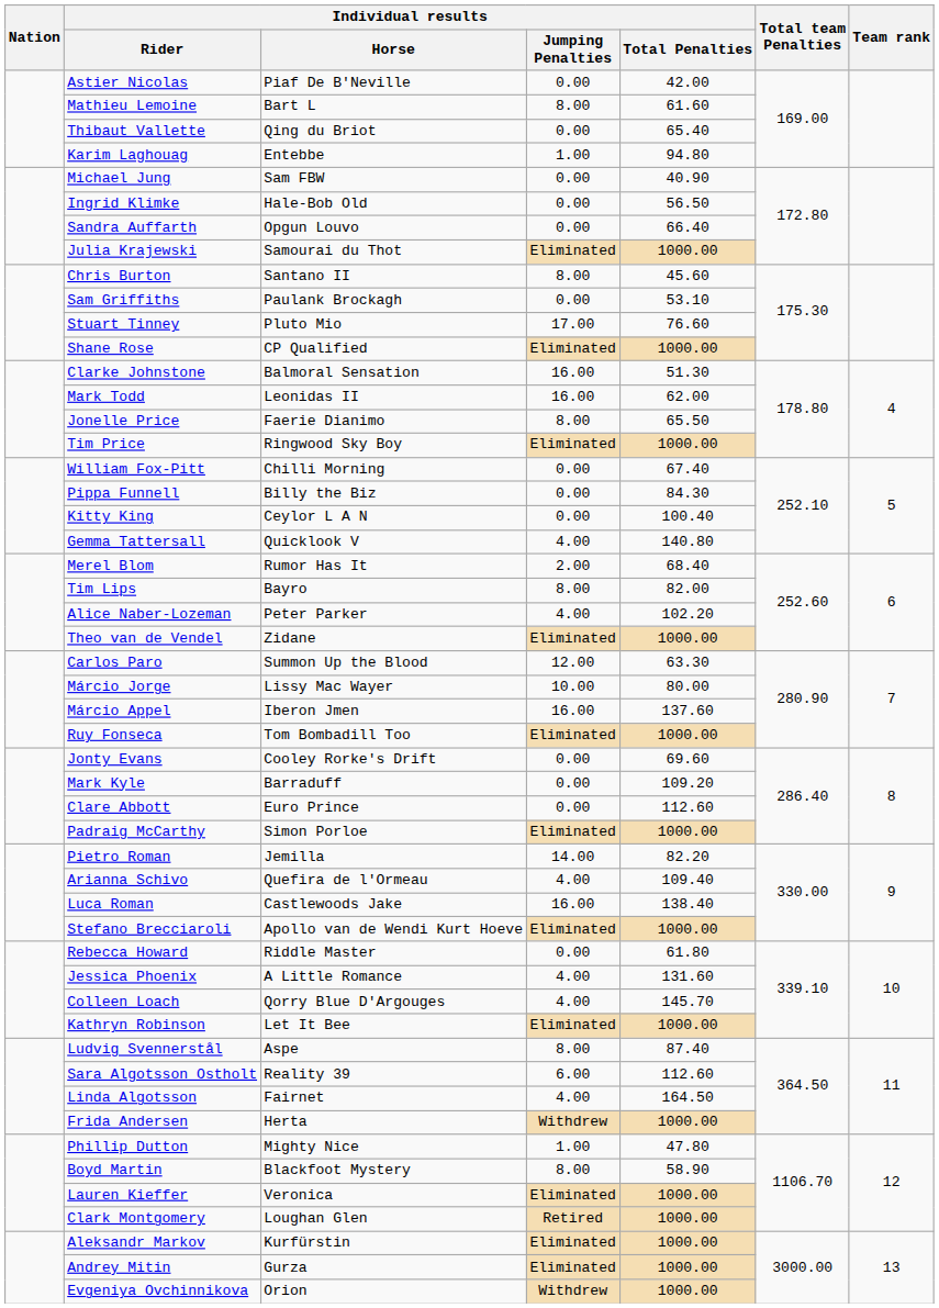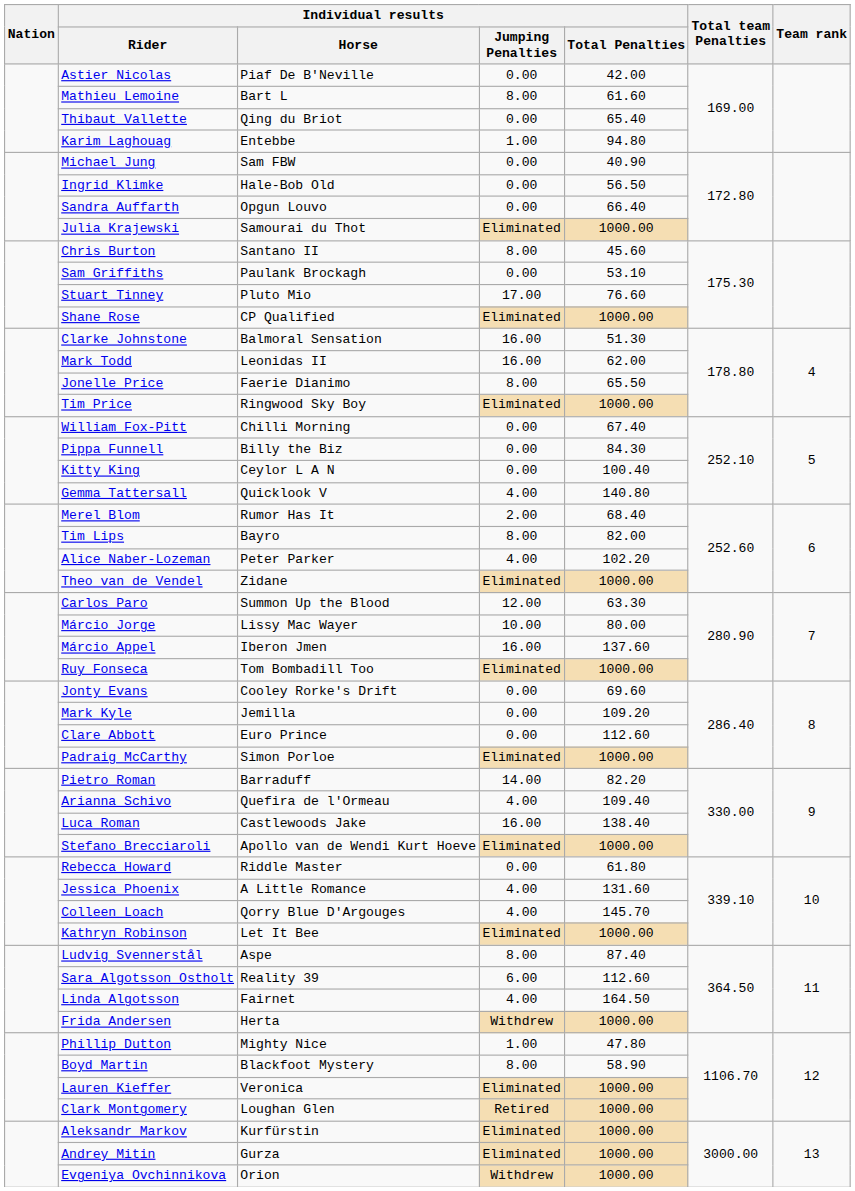 <table class=wikitable style="font-size:90%">
 <tr>
 <th rowspan="2">Nation</th>
 <th colspan="4">Individual results</th>
 <th rowspan="2">Total team<br>Penalties</th>
 <th rowspan="2">Team rank</th>
 </tr>
 <tr>
 <th>Rider</th>
 <th>Horse</th>
 <th>Jumping <br>Penalties</th>
 <th>Total Penalties</th>
 </tr>
 <tr>
 <td rowspan="4"></td>
 <td><a href='#'>Astier Nicolas</a></td>
 <td>Piaf De B'Neville</td>
 <td align=center>0.00</td>
 <td align=center>42.00</td>
 <td align=center rowspan="4">169.00</td>
 <td align=center rowspan="4"></td>
 </tr>
 <tr>
 <td><a href='#'>Mathieu Lemoine</a></td>
 <td>Bart L</td>
 <td align=center>8.00</td>
 <td align=center>61.60</td>
 </tr>
 <tr>
 <td><a href='#'>Thibaut Vallette</a></td>
 <td>Qing du Briot</td>
 <td align=center>0.00</td>
 <td align=center>65.40</td>
 </tr>
 <tr>
 <td><a href='#'>Karim Laghouag</a></td>
 <td>Entebbe</td>
 <td align=center>1.00</td>
 <td align=center>94.80</td>
 </tr>
 <tr>
 <td rowspan="4"></td>
 <td><a href='#'>Michael Jung</a></td>
 <td>Sam FBW</td>
 <td align=center>0.00</td>
 <td align=center>40.90</td>
 <td align=center rowspan="4">172.80</td>
 <td align=center rowspan="4"></td>
 </tr>
 <tr>
 <td><a href='#'>Ingrid Klimke</a></td>
 <td>Hale-Bob Old</td>
 <td align=center>0.00</td>
 <td align=center>56.50</td>
 </tr>
 <tr>
 <td><a href='#'>Sandra Auffarth</a></td>
 <td>Opgun Louvo</td>
 <td align=center>0.00</td>
 <td align=center>66.40</td>
 </tr>
 <tr>
 <td><a href='#'>Julia Krajewski</a></td>
 <td>Samourai du Thot</td>
 <td align=center bgcolor="wheat">Eliminated</td>
 <td align=center bgcolor="wheat">1000.00</td>
 </tr>
 <tr>
 <td rowspan="4"></td>
 <td><a href='#'>Chris Burton</a></td>
 <td>Santano II</td>
 <td align=center>8.00</td>
 <td align=center>45.60</td>
 <td align=center rowspan="4">175.30</td>
 <td align=center rowspan="4"></td>
 </tr>
 <tr>
 <td><a href='#'>Sam Griffiths</a></td>
 <td>Paulank Brockagh</td>
 <td align=center>0.00</td>
 <td align=center>53.10</td>
 </tr>
 <tr>
 <td><a href='#'>Stuart Tinney</a></td>
 <td>Pluto Mio</td>
 <td align=center>17.00</td>
 <td align=center>76.60</td>
 </tr>
 <tr>
 <td><a href='#'>Shane Rose</a></td>
 <td>CP Qualified</td>
 <td align=center bgcolor="wheat">Eliminated</td>
 <td align=center bgcolor="wheat">1000.00</td>
 </tr>
 <tr>
 <td rowspan="4"></td>
 <td><a href='#'>Clarke Johnstone</a></td>
 <td>Balmoral Sensation</td>
 <td align=center>16.00</td>
 <td align=center>51.30</td>
 <td align=center rowspan="4">178.80</td>
 <td align=center rowspan="4">4</td>
 </tr>
 <tr>
 <td><a href='#'>Mark Todd</a></td>
 <td>Leonidas II</td>
 <td align=center>16.00</td>
 <td align=center>62.00</td>
 </tr>
 <tr>
 <td><a href='#'>Jonelle Price</a></td>
 <td>Faerie Dianimo</td>
 <td align=center>8.00</td>
 <td align=center>65.50</td>
 </tr>
 <tr>
 <td><a href='#'>Tim Price</a></td>
 <td>Ringwood Sky Boy</td>
 <td align=center bgcolor="wheat">Eliminated</td>
 <td align=center bgcolor="wheat">1000.00</td>
 </tr>
 <tr>
 <td rowspan="4"></td>
 <td><a href='#'>William Fox-Pitt</a></td>
 <td>Chilli Morning</td>
 <td align=center>0.00</td>
 <td align=center>67.40</td>
 <td align=center rowspan="4">252.10</td>
 <td align=center rowspan="4">5</td>
 </tr>
 <tr>
 <td><a href='#'>Pippa Funnell</a></td>
 <td>Billy the Biz</td>
 <td align=center>0.00</td>
 <td align=center>84.30</td>
 </tr>
 <tr>
 <td><a href='#'>Kitty King</a></td>
 <td>Ceylor L A N</td>
 <td align=center>0.00</td>
 <td align=center>100.40</td>
 </tr>
 <tr>
 <td><a href='#'>Gemma Tattersall</a></td>
 <td>Quicklook V</td>
 <td align=center>4.00</td>
 <td align=center>140.80</td>
 </tr>
 <tr>
 <td rowspan="4"></td>
 <td><a href='#'>Merel Blom</a></td>
 <td>Rumor Has It</td>
 <td align=center>2.00</td>
 <td align=center>68.40</td>
 <td align=center rowspan="4">252.60</td>
 <td align=center rowspan="4">6</td>
 </tr>
 <tr>
 <td><a href='#'>Tim Lips</a></td>
 <td>Bayro</td>
 <td align=center>8.00</td>
 <td align=center>82.00</td>
 </tr>
 <tr>
 <td><a href='#'>Alice Naber-Lozeman</a></td>
 <td>Peter Parker</td>
 <td align=center>4.00</td>
 <td align=center>102.20</td>
 </tr>
 <tr>
 <td><a href='#'>Theo van de Vendel</a></td>
 <td>Zidane</td>
 <td align=center bgcolor="wheat">Eliminated</td>
 <td align=center bgcolor="wheat">1000.00</td>
 </tr>
 <tr>
 <td rowspan="4"></td>
 <td><a href='#'>Carlos Paro</a></td>
 <td>Summon Up the Blood</td>
 <td align=center>12.00</td>
 <td align=center>63.30</td>
 <td align=center rowspan="4">280.90</td>
 <td align=center rowspan="4">7</td>
 </tr>
 <tr>
 <td><a href='#'>Márcio Jorge</a></td>
 <td>Lissy Mac Wayer</td>
 <td align=center>10.00</td>
 <td align=center>80.00</td>
 </tr>
 <tr>
 <td><a href='#'>Márcio Appel</a></td>
 <td>Iberon Jmen</td>
 <td align=center>16.00</td>
 <td align=center>137.60</td>
 </tr>
 <tr>
 <td><a href='#'>Ruy Fonseca</a></td>
 <td>Tom Bombadill Too</td>
 <td align=center bgcolor="wheat">Eliminated</td>
 <td align=center bgcolor="wheat">1000.00</td>
 </tr>
 <tr>
 <td rowspan="4"></td>
 <td><a href='#'>Jonty Evans</a></td>
 <td>Cooley Rorke's Drift</td>
 <td align=center>0.00</td>
 <td align=center>69.60</td>
 <td align=center rowspan="4">286.40</td>
 <td align=center rowspan="4">8</td>
 </tr>
 <tr>
 <td><a href='#'>Mark Kyle</a></td>
-<td>Barraduff</td>
+<td>Jemilla</td>
 <td align=center>0.00</td>
 <td align=center>109.20</td>
 </tr>
 <tr>
 <td><a href='#'>Clare Abbott</a></td>
 <td>Euro Prince</td>
 <td align=center>0.00</td>
 <td align=center>112.60</td>
 </tr>
 <tr>
 <td><a href='#'>Padraig McCarthy</a></td>
 <td>Simon Porloe</td>
 <td align=center bgcolor="wheat">Eliminated</td>
 <td align=center bgcolor="wheat">1000.00</td>
 </tr>
 <tr>
 <td rowspan="4"></td>
 <td><a href='#'>Pietro Roman</a></td>
-<td>Jemilla</td>
+<td>Barraduff</td>
 <td align=center>14.00</td>
 <td align=center>82.20</td>
 <td align=center rowspan="4">330.00</td>
 <td align=center rowspan="4">9</td>
 </tr>
 <tr>
 <td><a href='#'>Arianna Schivo</a></td>
 <td>Quefira de l'Ormeau</td>
 <td align=center>4.00</td>
 <td align=center>109.40</td>
 </tr>
 <tr>
 <td><a href='#'>Luca Roman</a></td>
 <td>Castlewoods Jake</td>
 <td align=center>16.00</td>
 <td align=center>138.40</td>
 </tr>
 <tr>
 <td><a href='#'>Stefano Brecciaroli</a></td>
 <td>Apollo van de Wendi Kurt Hoeve</td>
 <td align=center bgcolor="wheat">Eliminated</td>
 <td align=center bgcolor="wheat">1000.00</td>
 </tr>
 <tr>
 <td rowspan="4"></td>
 <td><a href='#'>Rebecca Howard</a></td>
 <td>Riddle Master</td>
 <td align=center>0.00</td>
 <td align=center>61.80</td>
 <td align=center rowspan="4">339.10</td>
 <td align=center rowspan="4">10</td>
 </tr>
 <tr>
 <td><a href='#'>Jessica Phoenix</a></td>
 <td>A Little Romance</td>
 <td align=center>4.00</td>
 <td align=center>131.60</td>
 </tr>
 <tr>
 <td><a href='#'>Colleen Loach</a></td>
 <td>Qorry Blue D'Argouges</td>
 <td align=center>4.00</td>
 <td align=center>145.70</td>
 </tr>
 <tr>
 <td><a href='#'>Kathryn Robinson</a></td>
 <td>Let It Bee</td>
 <td align=center bgcolor="wheat">Eliminated</td>
 <td align=center bgcolor="wheat">1000.00</td>
 </tr>
 <tr>
 <td rowspan="4"></td>
 <td><a href='#'>Ludvig Svennerstål</a></td>
 <td>Aspe</td>
 <td align=center>8.00</td>
 <td align=center>87.40</td>
 <td align=center rowspan="4">364.50</td>
 <td align=center rowspan="4">11</td>
 </tr>
 <tr>
 <td><a href='#'>Sara Algotsson Ostholt</a></td>
 <td>Reality 39</td>
 <td align=center>6.00</td>
 <td align=center>112.60</td>
 </tr>
 <tr>
 <td><a href='#'>Linda Algotsson</a></td>
 <td>Fairnet</td>
 <td align=center>4.00</td>
 <td align=center>164.50</td>
 </tr>
 <tr>
 <td><a href='#'>Frida Andersen</a></td>
 <td>Herta</td>
 <td align=center bgcolor="wheat">Withdrew</td>
 <td align=center bgcolor="wheat">1000.00</td>
 </tr>
 <tr>
 <td rowspan="4"></td>
 <td><a href='#'>Phillip Dutton</a></td>
 <td>Mighty Nice</td>
 <td align=center>1.00</td>
 <td align=center>47.80</td>
 <td align=center rowspan="4">1106.70</td>
 <td align=center rowspan="4">12</td>
 </tr>
 <tr>
 <td><a href='#'>Boyd Martin</a></td>
 <td>Blackfoot Mystery</td>
 <td align=center>8.00</td>
 <td align=center>58.90</td>
 </tr>
 <tr>
 <td><a href='#'>Lauren Kieffer</a></td>
 <td>Veronica</td>
 <td align=center bgcolor="wheat">Eliminated</td>
 <td align=center bgcolor="wheat">1000.00</td>
 </tr>
 <tr>
 <td><a href='#'>Clark Montgomery</a></td>
 <td>Loughan Glen</td>
 <td align=center bgcolor="wheat">Retired</td>
 <td align=center bgcolor="wheat">1000.00</td>
 </tr>
 <tr>
 <td rowspan="3"></td>
 <td><a href='#'>Aleksandr Markov</a></td>
 <td>Kurfürstin</td>
 <td align=center bgcolor="wheat">Eliminated</td>
 <td align=center bgcolor="wheat">1000.00</td>
 <td align=center rowspan="3">3000.00</td>
 <td align=center rowspan="3">13</td>
 </tr>
 <tr>
 <td><a href='#'>Andrey Mitin</a></td>
 <td>Gurza</td>
 <td align=center bgcolor="wheat">Eliminated</td>
 <td align=center bgcolor="wheat">1000.00</td>
 </tr>
 <tr>
 <td><a href='#'>Evgeniya Ovchinnikova</a></td>
 <td>Orion</td>
 <td align=center bgcolor="wheat">Withdrew</td>
 <td align=center bgcolor="wheat">1000.00</td>
 </tr>
 </table>
